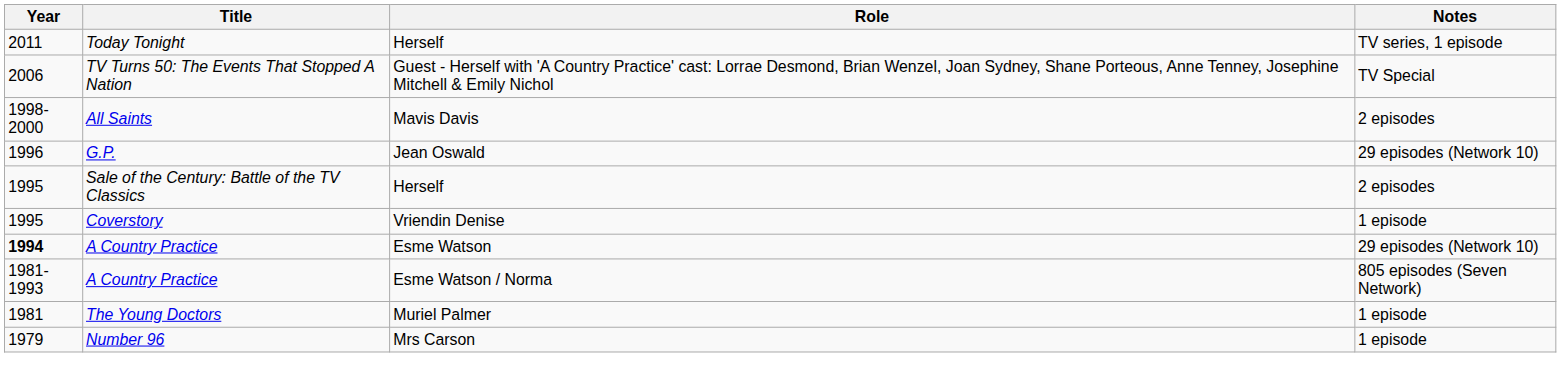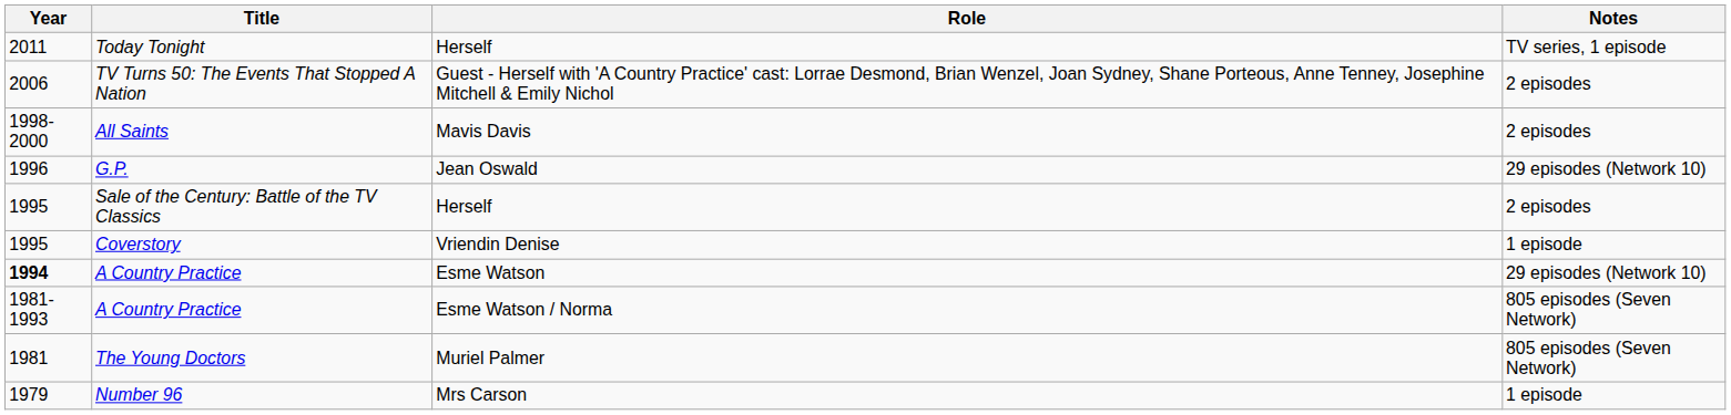 <table class="wikitable">
 <tr>
 <th>Year</th>
 <th>Title</th>
 <th>Role</th>
 <th>Notes</th>
 </tr>
 <tr>
 <td>2011</td>
 <td><em>Today Tonight</em></td>
 <td>Herself</td>
 <td>TV series, 1 episode</td>
 </tr>
 <tr>
 <td>2006</td>
 <td><em>TV Turns 50: The Events That Stopped A Nation</em></td>
 <td>Guest - Herself with 'A Country Practice' cast: Lorrae Desmond, Brian Wenzel, Joan Sydney, Shane Porteous, Anne Tenney, Josephine Mitchell & Emily Nichol</td>
-<td>TV Special</td>
+<td>2 episodes</td>
 </tr>
 <tr>
 <td>1998-2000</td>
 <td><em><a href='#'>All Saints</a></em></td>
 <td>Mavis Davis</td>
 <td>2 episodes</td>
 </tr>
 <tr>
 <td>1996</td>
 <td><em><a href='#'>G.P.</a></em></td>
 <td>Jean Oswald</td>
 <td>29 episodes (Network 10)</td>
 </tr>
 <tr>
 <td>1995</td>
 <td><em>Sale of the Century: Battle of the TV Classics</em></td>
 <td>Herself</td>
 <td>2 episodes</td>
 </tr>
 <tr>
 <td>1995</td>
 <td><em><a href='#'>Coverstory</a></em></td>
 <td>Vriendin Denise</td>
 <td>1 episode</td>
 </tr>
 <tr>
 <td><strong>1994</strong></td>
 <td><em><a href='#'>A Country Practice</a></em></td>
 <td>Esme Watson</td>
 <td>29 episodes (Network 10)</td>
 </tr>
 <tr>
 <td>1981-1993</td>
 <td><em><a href='#'>A Country Practice</a></em></td>
 <td>Esme Watson / Norma</td>
 <td>805 episodes (Seven Network)</td>
 </tr>
 <tr>
 <td>1981</td>
 <td><em><a href='#'>The Young Doctors</a></em></td>
 <td>Muriel Palmer</td>
-<td>1 episode</td>
+<td>805 episodes (Seven Network)</td>
 </tr>
 <tr>
 <td>1979</td>
 <td><em><a href='#'>Number 96</a></em></td>
 <td>Mrs Carson</td>
 <td>1 episode</td>
 </tr>
 </table>
